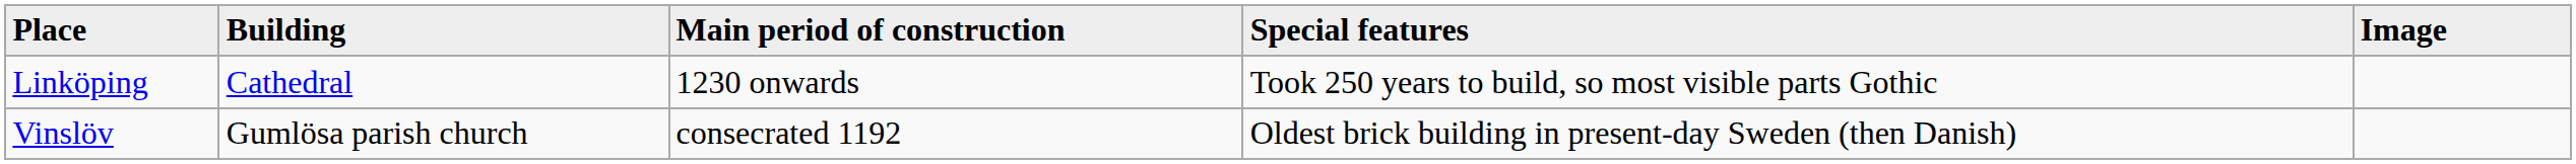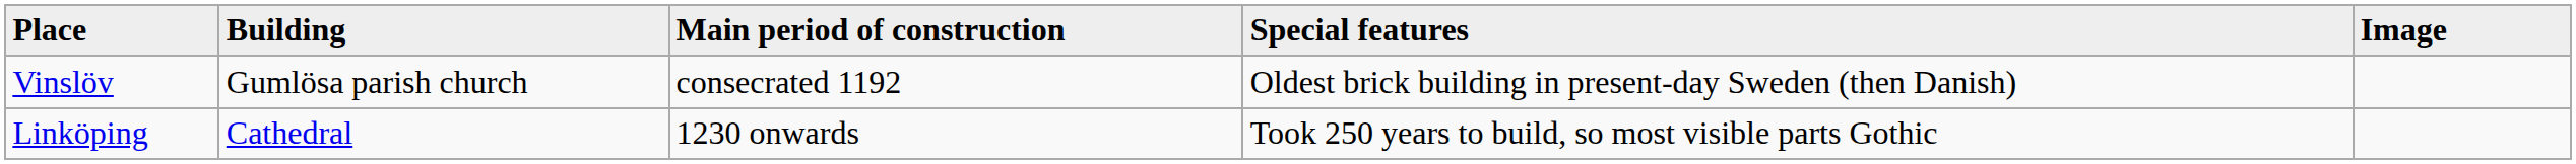 <table class="wikitable" style="border: 2px; border-collapse: collapse;" width="100%">
 <tr>
 <td bgcolor="#EEEEEE"><strong>Place</strong></td>
 <td bgcolor="#EEEEEE"><strong>Building</strong></td>
 <td bgcolor="#EEEEEE"><strong>Main period of construction</strong></td>
 <td bgcolor="#EEEEEE"><strong>Special features</strong></td>
 <td bgcolor="#EEEEEE" width=100><strong>Image</strong></td>
 </tr>
 <tr>
 </tr>
 <tr>
+<td><a href='#'>Vinslöv</a></td>
+<td>Gumlösa parish church</td>
+<td>consecrated 1192</td>
+<td>Oldest brick building in present-day Sweden (then Danish)</td>
+<td></td>
+</tr>
+<tr>
 <td><a href='#'>Linköping</a></td>
 <td><a href='#'>Cathedral</a></td>
 <td>1230 onwards</td>
 <td>Took 250 years to build, so most visible parts Gothic</td>
 <td></td>
 </tr>
 <tr>
-<td><a href='#'>Vinslöv</a></td>
-<td>Gumlösa parish church</td>
-<td>consecrated 1192</td>
-<td>Oldest brick building in present-day Sweden (then Danish)</td>
-<td></td>
-</tr>
-<tr>
 </tr>
 </table>
